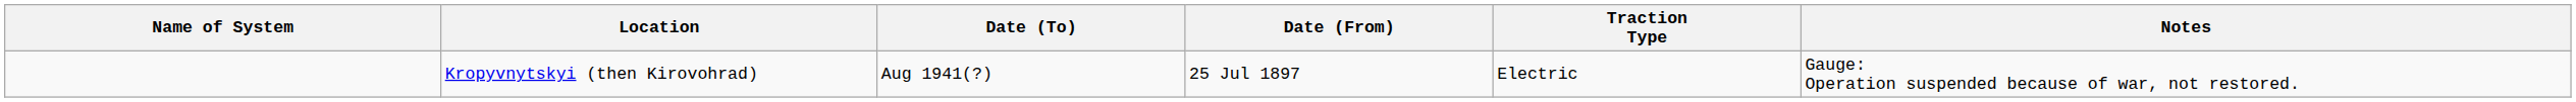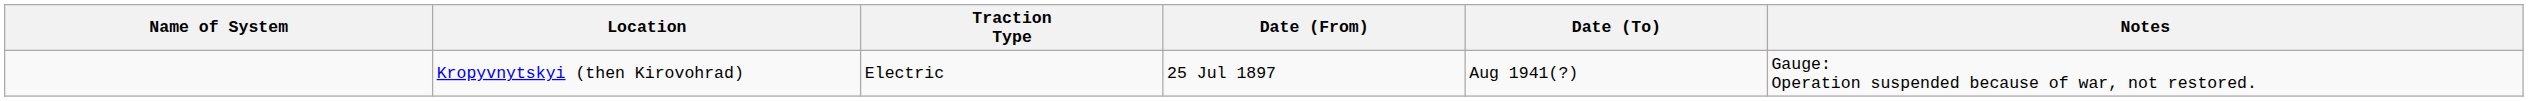 <table class="wikitable" style="width:100%;">
 <tr>
 <th style="width:17%;">Name of System</th>
 <th style="width:17%;">Location</th>
+<th style="width:12%;">Traction<br>Type</th>
+<th style="width:12%;">Date (From)</th>
 <th style="width:12%;">Date (To)</th>
-<th style="width:12%;">Date (From)</th>
-<th style="width:12%;">Traction<br>Type</th>
 <th style="width:30%;">Notes</th>
 </tr>
 <tr>
 <td></td>
 <td><a href='#'>Kropyvnytskyi</a> (then Kirovohrad)</td>
+<td>Electric</td>
+<td>25 Jul 1897</td>
 <td>Aug 1941(?)</td>
-<td>25 Jul 1897</td>
-<td>Electric</td>
 <td>Gauge: <br>Operation suspended because of war, not restored.</td>
 </tr>
 </table>
